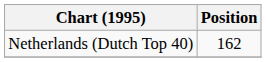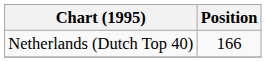 <table class="wikitable sortable">
 <tr>
 <th>Chart (1995)</th>
 <th>Position</th>
 </tr>
 <tr>
 <td>Netherlands (Dutch Top 40)</td>
-<td align="center">162</td>
+<td align="center">166</td>
 </tr>
 <tr>
 </tr>
 </table>
